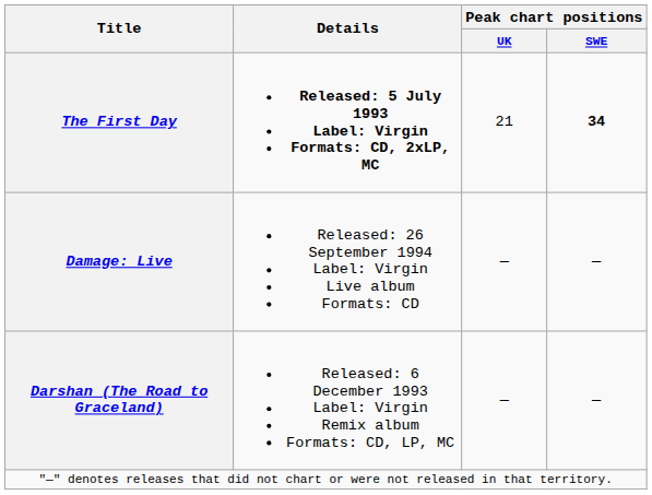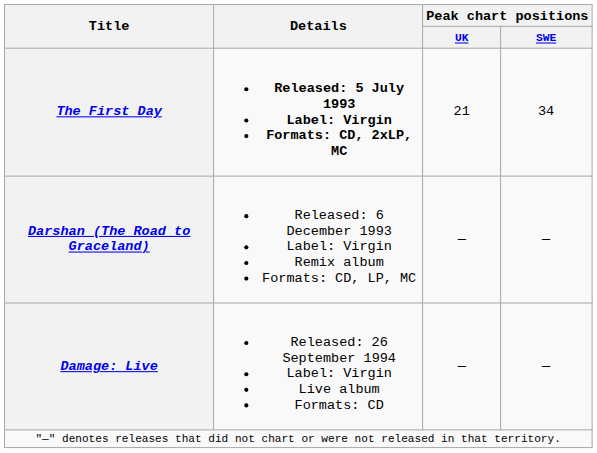 <table class="wikitable plainrowheaders" style="text-align:center;">
 <tr>
 <th scope="col" rowspan="2" style="width:15em;">Title</th>
 <th scope="col" rowspan="2" style="width:15em;">Details</th>
 <th colspan="2">Peak chart positions</th>
 </tr>
 <tr>
 <th scope="col"><small><a href='#'>UK</a></small><br></th>
 <th scope="col"><small><a href='#'>SWE</a></small><br></th>
 </tr>
 <tr>
 <th scope="row"><em><a href='#'>The First Day</a></em></th>
 <td><strong><br><ul><li>Released: 5 July 1993</li><li>Label: Virgin</li><li>Formats: CD, 2xLP, MC</li></ul></strong></td>
 <td>21</td>
-<td><strong>34</strong></td>
+<td>34</td>
+</tr>
+<tr>
+<th scope="row"><em><a href='#'>Darshan (The Road to Graceland)</a></em></th>
+<td><br><ul><li>Released: 6 December 1993</li><li>Label: Virgin</li><li>Remix album</li><li>Formats: CD, LP, MC</li></ul></td>
+<td>—</td>
+<td>—</td>
 </tr>
 <tr>
 <th scope="row"><em><a href='#'>Damage: Live</a></em></th>
 <td><br><ul><li>Released: 26 September 1994</li><li>Label: Virgin</li><li>Live album</li><li>Formats: CD</li></ul></td>
 <td>—</td>
 <td>—</td>
 </tr>
 <tr>
-<th scope="row"><em><a href='#'>Darshan (The Road to Graceland)</a></em></th>
-<td><br><ul><li>Released: 6 December 1993</li><li>Label: Virgin</li><li>Remix album</li><li>Formats: CD, LP, MC</li></ul></td>
-<td>—</td>
-<td>—</td>
-</tr>
-<tr>
 <td colspan="4" style="font-size:8pt">"—" denotes releases that did not chart or were not released in that territory.</td>
 </tr>
 </table>
